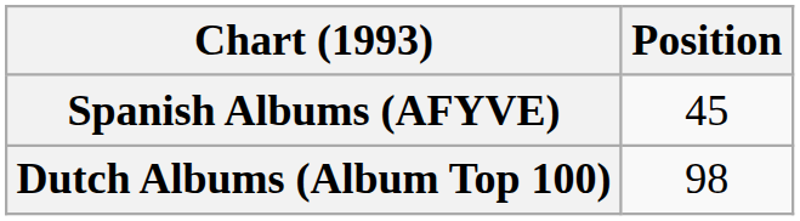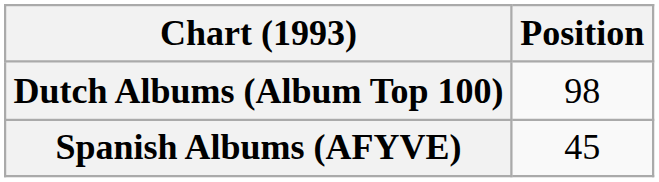 <table class="wikitable plainrowheaders" style="text-align:center">
 <tr>
 <th scope="col">Chart (1993)</th>
 <th scope="col">Position</th>
 </tr>
 <tr>
+<th scope="row">Dutch Albums (Album Top 100)</th>
+<td>98</td>
+</tr>
+<tr>
 <th scope="row">Spanish Albums (AFYVE)</th>
 <td>45</td>
 </tr>
-<tr>
-<th scope="row">Dutch Albums (Album Top 100)</th>
-<td>98</td>
-</tr>
 </table>
